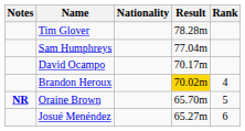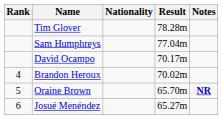 <table class="wikitable sortable" style="text-align:center">
 <tr>
-<th>Notes</th>
+<th>Rank</th>
 <th>Name</th>
 <th>Nationality</th>
 <th>Result</th>
-<th>Rank</th>
+<th>Notes</th>
 </tr>
 <tr>
 <td></td>
 <td align=left><a href='#'>Tim Glover</a></td>
 <td align=left></td>
 <td>78.28m</td>
 <td></td>
 </tr>
 <tr>
 <td></td>
 <td align=left><a href='#'>Sam Humphreys</a></td>
 <td align=left></td>
 <td>77.04m</td>
 <td></td>
 </tr>
 <tr>
 <td></td>
 <td align=left><a href='#'>David Ocampo</a></td>
 <td align=left></td>
 <td>70.17m</td>
 <td></td>
 </tr>
 <tr>
-<td></td>
+<td>4</td>
 <td align=left><a href='#'>Brandon Heroux</a></td>
 <td align=left></td>
-<td style="background: gold;">70.02m</td>
-<td>4</td>
+<td>70.02m</td>
+<td></td>
 </tr>
 <tr>
-<td><a href='#'><strong>NR</strong></a></td>
+<td>5</td>
 <td align=left><a href='#'>Oraine Brown</a></td>
 <td align=left></td>
 <td>65.70m</td>
-<td>5</td>
+<td><a href='#'><strong>NR</strong></a></td>
 </tr>
 <tr>
-<td></td>
+<td>6</td>
 <td align=left><a href='#'>Josué Menéndez</a></td>
 <td align=left></td>
 <td>65.27m</td>
-<td>6</td>
+<td></td>
 </tr>
 </table>
